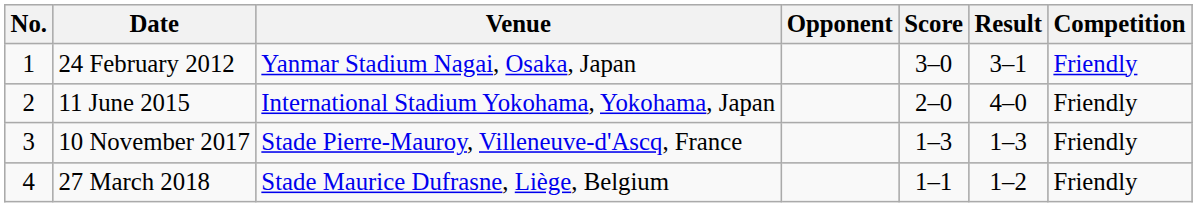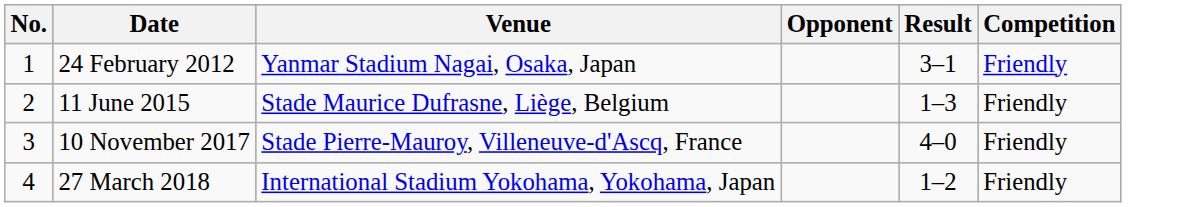 <table class="wikitable sortable">
 <tr>
 <th scope="col">No.</th>
 <th scope="col">Date</th>
 <th scope="col">Venue</th>
 <th scope="col">Opponent</th>
-<th scope="col">Score</th>
 <th scope="col">Result</th>
 <th scope="col">Competition</th>
 </tr>
 <tr>
 <td align="center">1</td>
 <td>24 February 2012</td>
 <td><a href='#'>Yanmar Stadium Nagai</a>, <a href='#'>Osaka</a>, Japan</td>
 <td></td>
-<td align="center">3–0</td>
 <td align="center">3–1</td>
 <td><a href='#'>Friendly</a></td>
 </tr>
 <tr>
 <td align="center">2</td>
 <td>11 June 2015</td>
-<td><a href='#'>International Stadium Yokohama</a>, <a href='#'>Yokohama</a>, Japan</td>
+<td><a href='#'>Stade Maurice Dufrasne</a>, <a href='#'>Liège</a>, Belgium</td>
 <td></td>
-<td align="center">2–0</td>
-<td align="center">4–0</td>
+<td align="center">1–3</td>
 <td>Friendly</td>
 </tr>
 <tr>
 <td align="center">3</td>
 <td>10 November 2017</td>
 <td><a href='#'>Stade Pierre-Mauroy</a>, <a href='#'>Villeneuve-d'Ascq</a>, France</td>
 <td></td>
-<td align="center">1–3</td>
-<td align="center">1–3</td>
+<td align="center">4–0</td>
 <td>Friendly</td>
 </tr>
 <tr>
 <td align="center">4</td>
 <td>27 March 2018</td>
-<td><a href='#'>Stade Maurice Dufrasne</a>, <a href='#'>Liège</a>, Belgium</td>
+<td><a href='#'>International Stadium Yokohama</a>, <a href='#'>Yokohama</a>, Japan</td>
 <td></td>
-<td align="center">1–1</td>
 <td align="center">1–2</td>
 <td>Friendly</td>
 </tr>
 </table>
